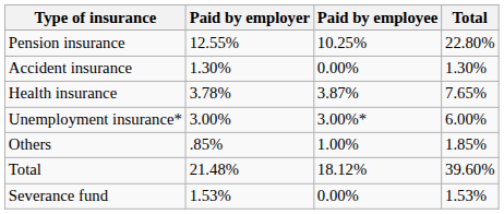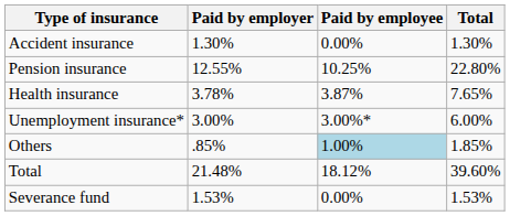 <table class="wikitable">
 <tr>
 <th>Type of insurance</th>
 <th>Paid by employer</th>
 <th>Paid by employee</th>
 <th>Total</th>
 </tr>
 <tr>
+<td>Accident insurance</td>
+<td>1.30%</td>
+<td>0.00%</td>
+<td>1.30%</td>
+</tr>
+<tr>
 <td>Pension insurance</td>
 <td>12.55%</td>
 <td>10.25%</td>
 <td>22.80%</td>
-</tr>
-<tr>
-<td>Accident insurance</td>
-<td>1.30%</td>
-<td>0.00%</td>
-<td>1.30%</td>
 </tr>
 <tr>
 <td>Health insurance</td>
 <td>3.78%</td>
 <td>3.87%</td>
 <td>7.65%</td>
 </tr>
 <tr>
 <td>Unemployment insurance*</td>
 <td>3.00%</td>
 <td>3.00%*</td>
 <td>6.00%</td>
 </tr>
 <tr>
 <td>Others</td>
 <td>.85%</td>
-<td>1.00%</td>
+<td style="background: lightblue;">1.00%</td>
 <td>1.85%</td>
 </tr>
 <tr>
 <td>Total</td>
 <td>21.48%</td>
 <td>18.12%</td>
 <td>39.60%</td>
 </tr>
 <tr>
 <td>Severance fund</td>
 <td>1.53%</td>
 <td>0.00%</td>
 <td>1.53%</td>
 </tr>
 </table>
